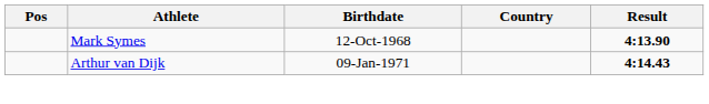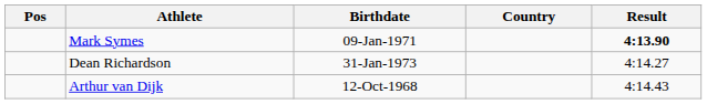 <table class="wikitable"  style="text-align:center; width:60%;">
 <tr>
 <th>Pos</th>
 <th>Athlete</th>
 <th>Birthdate</th>
 <th>Country</th>
 <th>Result</th>
 </tr>
 <tr>
 <td align=center></td>
 <td align=left><a href='#'>Mark Symes</a></td>
-<td>12-Oct-1968</td>
+<td>09-Jan-1971</td>
 <td align=left></td>
 <td><strong>4:13.90</strong></td>
 </tr>
 <tr>
 <td align=center></td>
+<td align=left>Dean Richardson</td>
+<td>31-Jan-1973</td>
+<td align=left></td>
+<td>4:14.27</td>
+</tr>
+<tr>
+<td align=center></td>
 <td align=left><a href='#'>Arthur van Dijk</a></td>
-<td>09-Jan-1971</td>
+<td>12-Oct-1968</td>
 <td align=left></td>
-<td><strong>4:14.43</strong></td>
+<td>4:14.43</td>
 </tr>
 </table>
